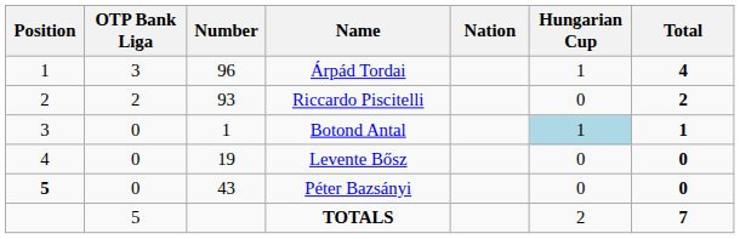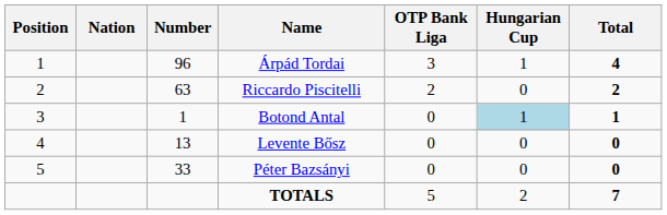 <table class="wikitable" style="font-size: 95%; text-align: center;">
 <tr>
 <th width=60>Position</th>
-<th width=80>OTP Bank Liga</th>
+<th width=60>Nation</th>
 <th width=60>Number</th>
 <th width=150>Name</th>
-<th width=60>Nation</th>
+<th width=80>OTP Bank Liga</th>
 <th width=80>Hungarian Cup</th>
 <th width=80>Total</th>
 </tr>
 <tr>
 <td>1</td>
-<td>3</td>
+<td></td>
 <td>96</td>
 <td><a href='#'>Árpád Tordai</a></td>
-<td></td>
+<td>3</td>
 <td>1</td>
 <td><strong>4</strong></td>
 </tr>
 <tr>
 <td>2</td>
+<td></td>
+<td>63</td>
+<td><a href='#'>Riccardo Piscitelli</a></td>
 <td>2</td>
-<td>93</td>
-<td><a href='#'>Riccardo Piscitelli</a></td>
-<td></td>
 <td>0</td>
 <td><strong>2</strong></td>
 </tr>
 <tr>
 <td>3</td>
-<td>0</td>
+<td></td>
 <td>1</td>
 <td><a href='#'>Botond Antal</a></td>
-<td></td>
+<td>0</td>
 <td style="background: lightblue;">1</td>
 <td><strong>1</strong></td>
 </tr>
 <tr>
 <td>4</td>
+<td></td>
+<td>13</td>
+<td><a href='#'>Levente Bősz</a></td>
 <td>0</td>
-<td>19</td>
-<td><a href='#'>Levente Bősz</a></td>
-<td></td>
 <td>0</td>
 <td><strong>0</strong></td>
 </tr>
 <tr>
-<td><strong>5</strong></td>
+<td>5</td>
+<td></td>
+<td>33</td>
+<td><a href='#'>Péter Bazsányi</a></td>
 <td>0</td>
-<td>43</td>
-<td><a href='#'>Péter Bazsányi</a></td>
-<td></td>
 <td>0</td>
 <td><strong>0</strong></td>
 </tr>
 <tr>
 <td></td>
-<td>5</td>
+<td></td>
 <td></td>
 <td><strong>TOTALS</strong></td>
-<td></td>
+<td>5</td>
 <td>2</td>
 <td><strong>7</strong></td>
 </tr>
 </table>
